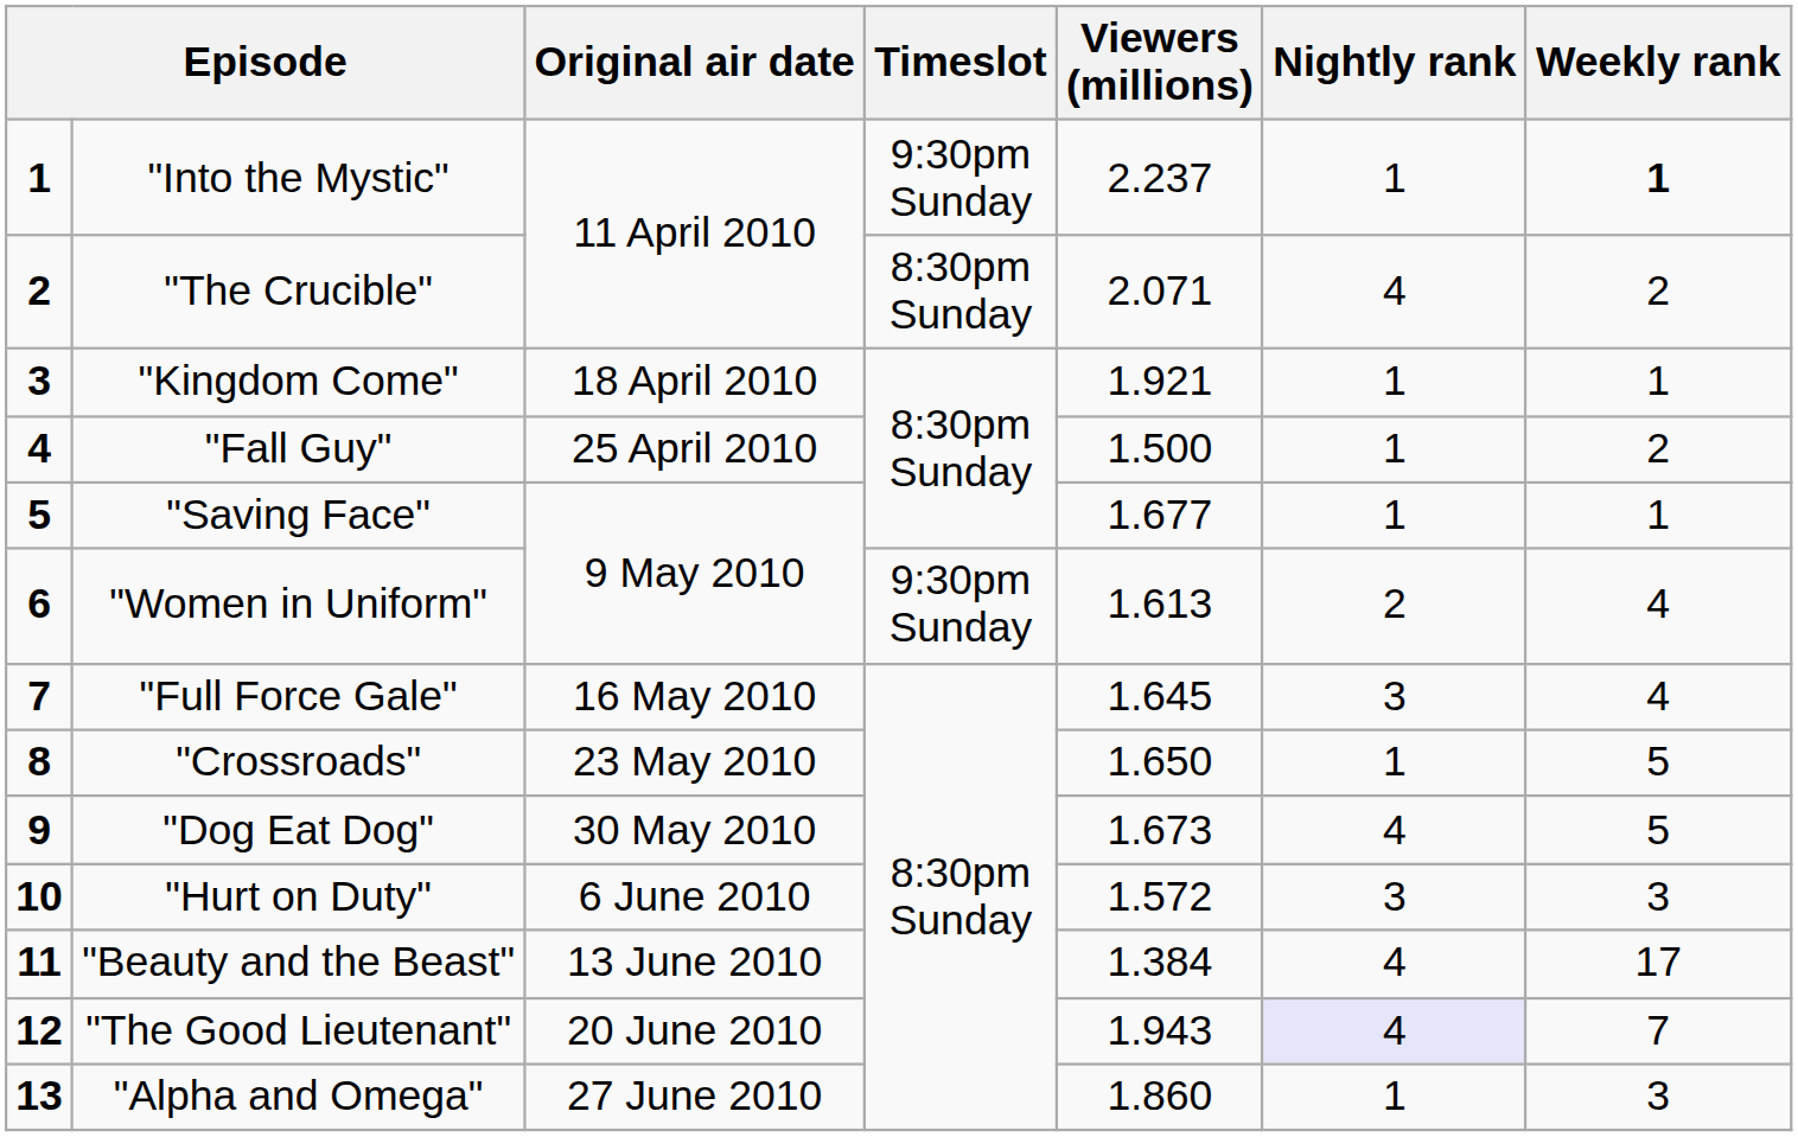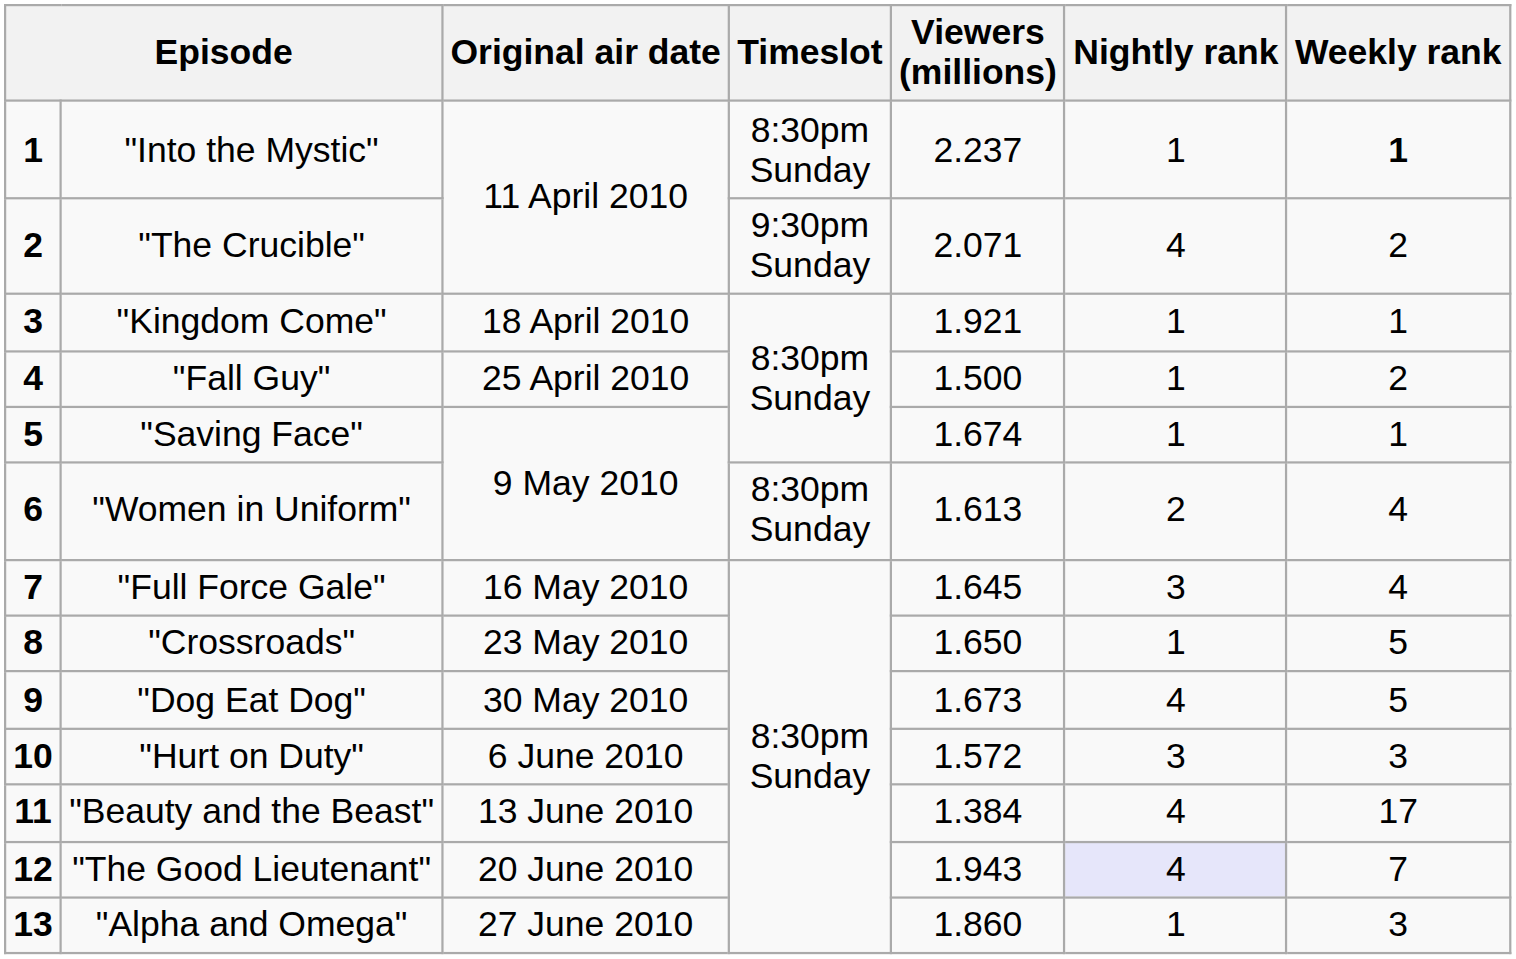 <table class="wikitable sortable">
 <tr>
 <th colspan="2">Episode</th>
 <th>Original air date</th>
 <th>Timeslot</th>
 <th>Viewers<br>(millions)</th>
 <th>Nightly rank</th>
 <th>Weekly rank</th>
 </tr>
 <tr>
 <td style="text-align:center"><strong>1</strong></td>
 <td style="text-align:center">"Into the Mystic"</td>
 <td style="text-align:center" rowspan="2">11 April 2010</td>
-<td style="text-align:center" rowspan="1">9:30pm<br>Sunday</td>
+<td style="text-align:center" rowspan="1">8:30pm<br>Sunday</td>
 <td style="text-align:center">2.237</td>
 <td style="text-align:center">1</td>
 <td style="text-align:center"><strong>1</strong></td>
 </tr>
 <tr>
 <td style="text-align:center"><strong>2</strong></td>
 <td style="text-align:center">"The Crucible"</td>
-<td style="text-align:center" rowspan="1">8:30pm<br>Sunday</td>
+<td style="text-align:center" rowspan="1">9:30pm<br>Sunday</td>
 <td style="text-align:center">2.071</td>
 <td style="text-align:center">4</td>
 <td style="text-align:center">2</td>
 </tr>
 <tr>
 <td style="text-align:center"><strong>3</strong></td>
 <td style="text-align:center">"Kingdom Come"</td>
 <td style="text-align:center">18 April 2010</td>
 <td style="text-align:center" rowspan="3">8:30pm<br>Sunday</td>
 <td style="text-align:center">1.921</td>
 <td style="text-align:center">1</td>
 <td style="text-align:center">1</td>
 </tr>
 <tr>
 <td style="text-align:center"><strong>4</strong></td>
 <td style="text-align:center">"Fall Guy"</td>
 <td style="text-align:center">25 April 2010</td>
 <td style="text-align:center">1.500</td>
 <td style="text-align:center">1</td>
 <td style="text-align:center">2</td>
 </tr>
 <tr>
 <td style="text-align:center"><strong>5</strong></td>
 <td style="text-align:center">"Saving Face"</td>
 <td style="text-align:center" rowspan="2">9 May 2010</td>
-<td style="text-align:center">1.677</td>
+<td style="text-align:center">1.674</td>
 <td style="text-align:center">1</td>
 <td style="text-align:center">1</td>
 </tr>
 <tr>
 <td style="text-align:center"><strong>6</strong></td>
 <td style="text-align:center">"Women in Uniform"</td>
-<td style="text-align:center" rowspan="1">9:30pm<br>Sunday</td>
+<td style="text-align:center" rowspan="1">8:30pm<br>Sunday</td>
 <td style="text-align:center">1.613</td>
 <td style="text-align:center">2</td>
 <td style="text-align:center">4</td>
 </tr>
 <tr>
 <td style="text-align:center"><strong>7</strong></td>
 <td style="text-align:center">"Full Force Gale"</td>
 <td style="text-align:center">16 May 2010</td>
 <td style="text-align:center" rowspan="7">8:30pm<br>Sunday</td>
 <td style="text-align:center">1.645</td>
 <td style="text-align:center">3</td>
 <td style="text-align:center">4</td>
 </tr>
 <tr>
 <td style="text-align:center"><strong>8</strong></td>
 <td style="text-align:center">"Crossroads"</td>
 <td style="text-align:center">23 May 2010</td>
 <td style="text-align:center">1.650</td>
 <td style="text-align:center">1</td>
 <td style="text-align:center">5</td>
 </tr>
 <tr>
 <td style="text-align:center"><strong>9</strong></td>
 <td style="text-align:center">"Dog Eat Dog"</td>
 <td style="text-align:center">30 May 2010</td>
 <td style="text-align:center">1.673</td>
 <td style="text-align:center">4</td>
 <td style="text-align:center">5</td>
 </tr>
 <tr>
 <td style="text-align:center"><strong>10</strong></td>
 <td style="text-align:center">"Hurt on Duty"</td>
 <td style="text-align:center">6 June 2010</td>
 <td style="text-align:center">1.572</td>
 <td style="text-align:center">3</td>
 <td style="text-align:center">3</td>
 </tr>
 <tr>
 <td style="text-align:center"><strong>11</strong></td>
 <td style="text-align:center">"Beauty and the Beast"</td>
 <td style="text-align:center">13 June 2010</td>
 <td style="text-align:center">1.384</td>
 <td style="text-align:center">4</td>
 <td style="text-align:center">17</td>
 </tr>
 <tr>
 <td style="text-align:center"><strong>12</strong></td>
 <td style="text-align:center">"The Good Lieutenant"</td>
 <td style="text-align:center">20 June 2010</td>
 <td style="text-align:center">1.943</td>
 <td style="background: lavender; text-align:center">4</td>
 <td style="text-align:center">7</td>
 </tr>
 <tr>
 <td style="text-align:center"><strong>13</strong></td>
 <td style="text-align:center">"Alpha and Omega"</td>
 <td style="text-align:center">27 June 2010</td>
 <td style="text-align:center">1.860</td>
 <td style="text-align:center">1</td>
 <td style="text-align:center">3</td>
 </tr>
 </table>
